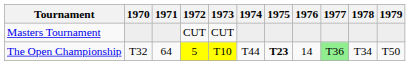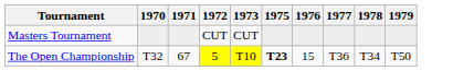 <table class="wikitable" style="font-size:95%;text-align:center;">
 <tr>
 <th>Tournament</th>
 <th>1970</th>
 <th>1971</th>
 <th>1972</th>
 <th>1973</th>
-<th>1974</th>
 <th>1975</th>
 <th>1976</th>
 <th>1977</th>
 <th>1978</th>
 <th>1979</th>
 </tr>
 <tr>
 <td align=left><a href='#'>Masters Tournament</a></td>
 <td style="background:#eeeeee;"></td>
 <td style="background:#eeeeee;"></td>
 <td>CUT</td>
 <td>CUT</td>
 <td style="background:#eeeeee;"></td>
 <td style="background:#eeeeee;"></td>
 <td style="background:#eeeeee;"></td>
 <td style="background:#eeeeee;"></td>
 <td style="background:#eeeeee;"></td>
-<td style="background:#eeeeee;"></td>
 </tr>
 <tr>
 <td align=left><a href='#'>The Open Championship</a></td>
 <td>T32</td>
-<td>64</td>
+<td>67</td>
 <td style="background:yellow;">5</td>
 <td style="background:yellow;">T10</td>
-<td>T44</td>
 <td><strong>T23</strong></td>
-<td>14</td>
-<td style="background: lightgreen;">T36</td>
+<td>15</td>
+<td>T36</td>
 <td>T34</td>
 <td>T50</td>
 </tr>
 </table>
